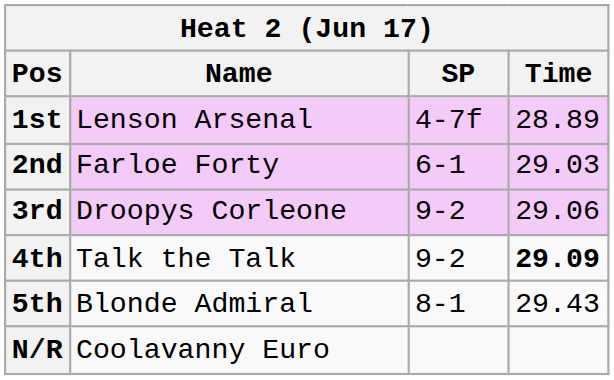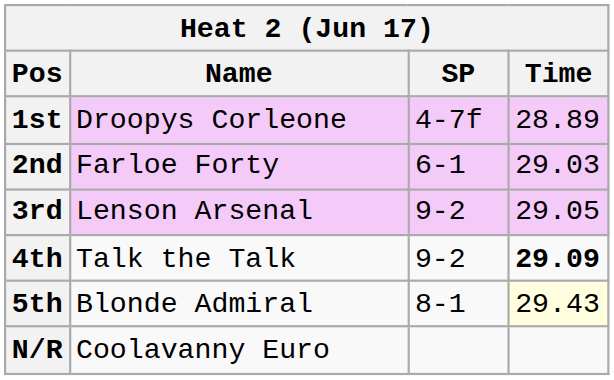 <table class="wikitable">
 <tr>
 <th colspan="6">Heat 2 (Jun 17)</th>
 </tr>
 <tr>
 <th width=20>Pos</th>
 <th width=150>Name</th>
 <th width=40>SP</th>
 <th width=40>Time</th>
 </tr>
 <tr style="background: #f4caf9;">
 <th>1st</th>
-<td>Lenson Arsenal</td>
+<td>Droopys Corleone</td>
 <td>4-7f</td>
 <td>28.89</td>
 </tr>
 <tr style="background: #f4caf9;">
 <th>2nd</th>
 <td>Farloe Forty</td>
 <td>6-1</td>
 <td>29.03</td>
 </tr>
 <tr style="background: #f4caf9;">
 <th>3rd</th>
-<td>Droopys Corleone</td>
+<td>Lenson Arsenal</td>
 <td>9-2</td>
-<td>29.06</td>
+<td>29.05</td>
 </tr>
 <tr>
 <th>4th</th>
 <td>Talk the Talk</td>
 <td>9-2</td>
 <td><strong>29.09</strong></td>
 </tr>
 <tr>
 <th>5th</th>
 <td>Blonde Admiral</td>
 <td>8-1</td>
-<td>29.43</td>
+<td style="background: lightyellow;">29.43</td>
 </tr>
 <tr>
 <th>N/R</th>
 <td>Coolavanny Euro</td>
 <td></td>
 <td></td>
 </tr>
 </table>
